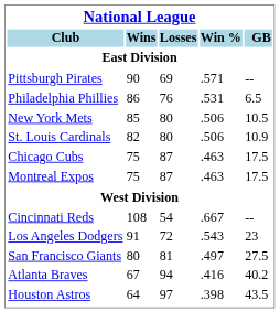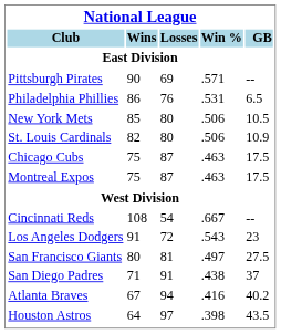 <table cellpadding="1" style="width:auto;font-size: 90%; border: 1px solid gray;">
 <tr align="center" style="font-size: larger;">
 <th colspan=5><a href='#'>National League</a></th>
 </tr>
 <tr style="background:lightblue;">
 <th>Club</th>
 <th>Wins</th>
 <th>Losses</th>
 <th>Win %</th>
 <th>  GB</th>
 </tr>
 <tr align="center" style="vertical-align: middle;" style="background:lightblue;">
 <th colspan=5>East Division</th>
 </tr>
 <tr>
 </tr>
 <tr>
 <td><a href='#'>Pittsburgh Pirates</a></td>
 <td>90</td>
 <td>69</td>
 <td>.571</td>
 <td>--</td>
 </tr>
 <tr>
 <td><a href='#'>Philadelphia Phillies</a></td>
 <td>86</td>
 <td>76</td>
 <td>.531</td>
 <td>6.5</td>
 </tr>
 <tr>
 <td><a href='#'>New York Mets</a></td>
 <td>85</td>
 <td>80</td>
 <td>.506</td>
 <td>10.5</td>
 </tr>
 <tr>
 <td><a href='#'>St. Louis Cardinals</a></td>
 <td>82</td>
 <td>80</td>
 <td>.506</td>
 <td>10.9</td>
 </tr>
 <tr>
 <td><a href='#'>Chicago Cubs</a></td>
 <td>75</td>
 <td>87</td>
 <td>.463</td>
 <td>17.5</td>
 </tr>
 <tr>
 <td><a href='#'>Montreal Expos</a></td>
 <td>75</td>
 <td>87</td>
 <td>.463</td>
 <td>17.5</td>
 </tr>
 <tr>
 </tr>
 <tr align="center" style="vertical-align: middle;" style="background:lightblue;">
 <th colspan=5>West Division</th>
 </tr>
 <tr>
 <td><a href='#'>Cincinnati Reds</a></td>
 <td>108</td>
 <td>54</td>
 <td>.667</td>
 <td>--</td>
 </tr>
 <tr>
 <td><a href='#'>Los Angeles Dodgers</a></td>
 <td>91</td>
 <td>72</td>
 <td>.543</td>
 <td>23</td>
 </tr>
 <tr>
 <td><a href='#'>San Francisco Giants</a></td>
 <td>80</td>
 <td>81</td>
 <td>.497</td>
 <td>27.5</td>
 </tr>
 <tr>
+<td><a href='#'>San Diego Padres</a></td>
+<td>71</td>
+<td>91</td>
+<td>.438</td>
+<td>37</td>
+</tr>
+<tr>
 <td><a href='#'>Atlanta Braves</a></td>
 <td>67</td>
 <td>94</td>
 <td>.416</td>
 <td>40.2</td>
 </tr>
 <tr>
 <td><a href='#'>Houston Astros</a></td>
 <td>64</td>
 <td>97</td>
 <td>.398</td>
 <td>43.5</td>
 </tr>
 <tr>
 </tr>
 </table>
